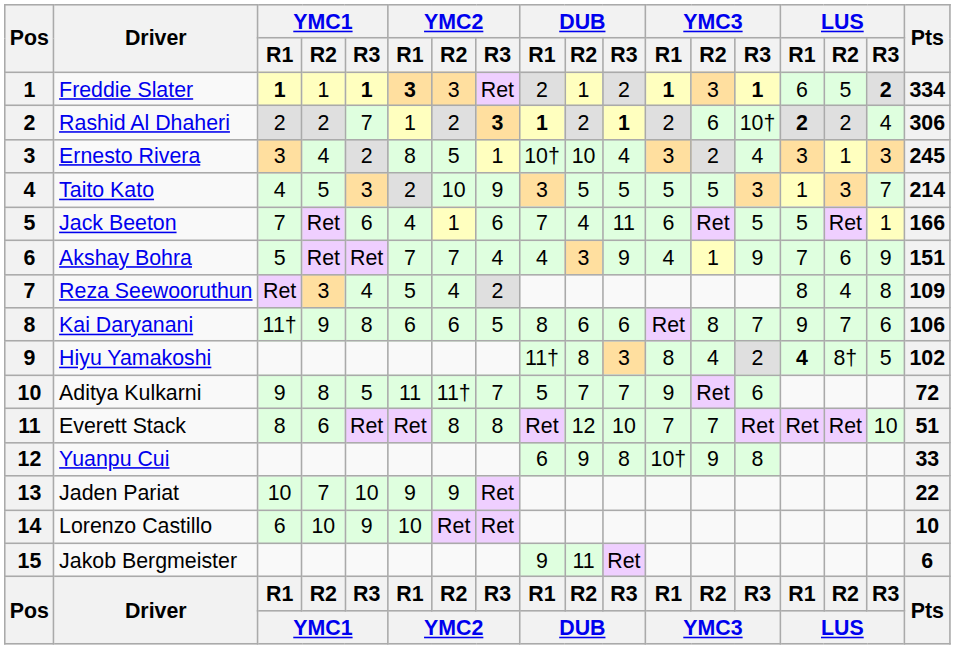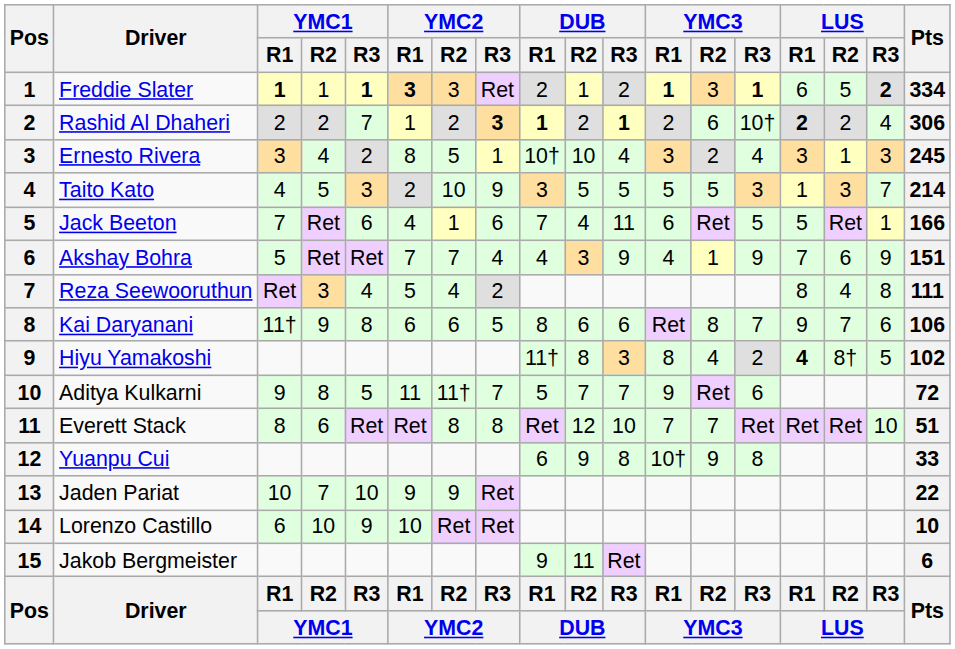 <table class="wikitable" style="font-size:85%; text-align:center">
 <tr>
 <th rowspan="2" valign="middle">Pos</th>
 <th rowspan="2" valign="middle">Driver</th>
 <th colspan="3"><a href='#'>YMC1</a><br></th>
 <th colspan="3"><a href='#'>YMC2</a><br></th>
 <th colspan="3"><a href='#'>DUB</a><br></th>
 <th colspan="3"><a href='#'>YMC3</a><br></th>
 <th colspan="3"><a href='#'>LUS</a><br></th>
 <th rowspan="2" valign="middle">Pts</th>
 </tr>
 <tr>
 <th>R1</th>
 <th>R2</th>
 <th>R3</th>
 <th>R1</th>
 <th>R2</th>
 <th>R3</th>
 <th>R1</th>
 <th>R2</th>
 <th>R3</th>
 <th>R1</th>
 <th>R2</th>
 <th>R3</th>
 <th>R1</th>
 <th>R2</th>
 <th>R3</th>
 </tr>
 <tr>
 <th>1</th>
 <td align="left"> <a href='#'>Freddie Slater</a></td>
 <td style="background:#FFFFBF;"><strong>1</strong></td>
 <td style="background:#FFFFBF;">1</td>
 <td style="background:#FFFFBF;"><strong>1</strong></td>
 <td style="background:#FFDF9F;"><strong>3</strong></td>
 <td style="background:#FFDF9F;">3</td>
 <td style="background:#EFCFFF;">Ret</td>
 <td style="background:#DFDFDF;">2</td>
 <td style="background:#FFFFBF;">1</td>
 <td style="background:#DFDFDF;">2</td>
 <td style="background:#FFFFBF;"><strong>1</strong></td>
 <td style="background:#FFDF9F;">3</td>
 <td style="background:#FFFFBF;"><strong>1</strong></td>
 <td style="background:#DFFFDF;">6</td>
 <td style="background:#DFFFDF;">5</td>
 <td style="background:#DFDFDF;"><strong>2</strong></td>
 <th>334</th>
 </tr>
 <tr>
 <th>2</th>
 <td align="left"> <a href='#'>Rashid Al Dhaheri</a></td>
 <td style="background:#DFDFDF;">2</td>
 <td style="background:#DFDFDF;">2</td>
 <td style="background:#DFFFDF;">7</td>
 <td style="background:#FFFFBF;">1</td>
 <td style="background:#DFDFDF;">2</td>
 <td style="background:#FFDF9F;"><strong>3</strong></td>
 <td style="background:#FFFFBF;"><strong>1</strong></td>
 <td style="background:#DFDFDF;">2</td>
 <td style="background:#FFFFBF;"><strong>1</strong></td>
 <td style="background:#DFDFDF;">2</td>
 <td style="background:#DFFFDF;">6</td>
 <td style="background:#DFFFDF;">10†</td>
 <td style="background:#DFDFDF;"><strong>2</strong></td>
 <td style="background:#DFDFDF;">2</td>
 <td style="background:#DFFFDF;">4</td>
 <th>306</th>
 </tr>
 <tr>
 <th>3</th>
 <td align="left"> <a href='#'>Ernesto Rivera</a></td>
 <td style="background:#FFDF9F;">3</td>
 <td style="background:#DFFFDF;">4</td>
 <td style="background:#DFDFDF;">2</td>
 <td style="background:#DFFFDF;">8</td>
 <td style="background:#DFFFDF;">5</td>
 <td style="background:#FFFFBF;">1</td>
 <td style="background:#DFFFDF;">10†</td>
 <td style="background:#DFFFDF;">10</td>
 <td style="background:#DFFFDF;">4</td>
 <td style="background:#FFDF9F;">3</td>
 <td style="background:#DFDFDF;">2</td>
 <td style="background:#DFFFDF;">4</td>
 <td style="background:#FFDF9F;">3</td>
 <td style="background:#FFFFBF;">1</td>
 <td style="background:#FFDF9F;">3</td>
 <th>245</th>
 </tr>
 <tr>
 <th>4</th>
 <td align="left"> <a href='#'>Taito Kato</a></td>
 <td style="background:#DFFFDF;">4</td>
 <td style="background:#DFFFDF;">5</td>
 <td style="background:#FFDF9F;">3</td>
 <td style="background:#DFDFDF;">2</td>
 <td style="background:#DFFFDF;">10</td>
 <td style="background:#DFFFDF;">9</td>
 <td style="background:#FFDF9F;">3</td>
 <td style="background:#DFFFDF;">5</td>
 <td style="background:#DFFFDF;">5</td>
 <td style="background:#DFFFDF;">5</td>
 <td style="background:#DFFFDF;">5</td>
 <td style="background:#FFDF9F;">3</td>
 <td style="background:#FFFFBF;">1</td>
 <td style="background:#FFDF9F;">3</td>
 <td style="background:#DFFFDF;">7</td>
 <th>214</th>
 </tr>
 <tr>
 <th>5</th>
 <td align="left"> <a href='#'>Jack Beeton</a></td>
 <td style="background:#DFFFDF;">7</td>
 <td style="background:#EFCFFF;">Ret</td>
 <td style="background:#DFFFDF;">6</td>
 <td style="background:#DFFFDF;">4</td>
 <td style="background:#FFFFBF;">1</td>
 <td style="background:#DFFFDF;">6</td>
 <td style="background:#DFFFDF;">7</td>
 <td style="background:#DFFFDF;">4</td>
 <td style="background:#DFFFDF;">11</td>
 <td style="background:#DFFFDF;">6</td>
 <td style="background:#EFCFFF;">Ret</td>
 <td style="background:#DFFFDF;">5</td>
 <td style="background:#DFFFDF;">5</td>
 <td style="background:#EFCFFF;">Ret</td>
 <td style="background:#FFFFBF;">1</td>
 <th>166</th>
 </tr>
 <tr>
 <th>6</th>
 <td align="left"> <a href='#'>Akshay Bohra</a></td>
 <td style="background:#DFFFDF;">5</td>
 <td style="background:#EFCFFF;">Ret</td>
 <td style="background:#EFCFFF;">Ret</td>
 <td style="background:#DFFFDF;">7</td>
 <td style="background:#DFFFDF;">7</td>
 <td style="background:#DFFFDF;">4</td>
 <td style="background:#DFFFDF;">4</td>
 <td style="background:#FFDF9F;">3</td>
 <td style="background:#DFFFDF;">9</td>
 <td style="background:#DFFFDF;">4</td>
 <td style="background:#FFFFBF;">1</td>
 <td style="background:#DFFFDF;">9</td>
 <td style="background:#DFFFDF;">7</td>
 <td style="background:#DFFFDF;">6</td>
 <td style="background:#DFFFDF;">9</td>
 <th>151</th>
 </tr>
 <tr>
 <th>7</th>
 <td align="left"> <a href='#'>Reza Seewooruthun</a></td>
 <td style="background:#EFCFFF;">Ret</td>
 <td style="background:#FFDF9F;">3</td>
 <td style="background:#DFFFDF;">4</td>
 <td style="background:#DFFFDF;">5</td>
 <td style="background:#DFFFDF;">4</td>
 <td style="background:#DFDFDF;">2</td>
 <td></td>
 <td></td>
 <td></td>
 <td></td>
 <td></td>
 <td></td>
 <td style="background:#DFFFDF;">8</td>
 <td style="background:#DFFFDF;">4</td>
 <td style="background:#DFFFDF;">8</td>
-<th>109</th>
+<th>111</th>
 </tr>
 <tr>
 <th>8</th>
 <td align="left"> <a href='#'>Kai Daryanani</a></td>
 <td style="background:#DFFFDF;">11†</td>
 <td style="background:#DFFFDF;">9</td>
 <td style="background:#DFFFDF;">8</td>
 <td style="background:#DFFFDF;">6</td>
 <td style="background:#DFFFDF;">6</td>
 <td style="background:#DFFFDF;">5</td>
 <td style="background:#DFFFDF;">8</td>
 <td style="background:#DFFFDF;">6</td>
 <td style="background:#DFFFDF;">6</td>
 <td style="background:#EFCFFF;">Ret</td>
 <td style="background:#DFFFDF;">8</td>
 <td style="background:#DFFFDF;">7</td>
 <td style="background:#DFFFDF;">9</td>
 <td style="background:#DFFFDF;">7</td>
 <td style="background:#DFFFDF;">6</td>
 <th>106</th>
 </tr>
 <tr>
 <th>9</th>
 <td align="left"> <a href='#'>Hiyu Yamakoshi</a></td>
 <td></td>
 <td></td>
 <td></td>
 <td></td>
 <td></td>
 <td></td>
 <td style="background:#DFFFDF;">11†</td>
 <td style="background:#DFFFDF;">8</td>
 <td style="background:#FFDF9F;">3</td>
 <td style="background:#DFFFDF;">8</td>
 <td style="background:#DFFFDF;">4</td>
 <td style="background:#DFDFDF;">2</td>
 <td style="background:#DFFFDF;"><strong>4</strong></td>
 <td style="background:#DFFFDF;">8†</td>
 <td style="background:#DFFFDF;">5</td>
 <th>102</th>
 </tr>
 <tr>
 <th>10</th>
 <td align="left"> Aditya Kulkarni</td>
 <td style="background:#DFFFDF;">9</td>
 <td style="background:#DFFFDF;">8</td>
 <td style="background:#DFFFDF;">5</td>
 <td style="background:#DFFFDF;">11</td>
 <td style="background:#DFFFDF;">11†</td>
 <td style="background:#DFFFDF;">7</td>
 <td style="background:#DFFFDF;">5</td>
 <td style="background:#DFFFDF;">7</td>
 <td style="background:#DFFFDF;">7</td>
 <td style="background:#DFFFDF;">9</td>
 <td style="background:#EFCFFF;">Ret</td>
 <td style="background:#DFFFDF;">6</td>
 <td></td>
 <td></td>
 <td></td>
 <th>72</th>
 </tr>
 <tr>
 <th>11</th>
 <td align="left"> Everett Stack</td>
 <td style="background:#DFFFDF;">8</td>
 <td style="background:#DFFFDF;">6</td>
 <td style="background:#EFCFFF;">Ret</td>
 <td style="background:#EFCFFF;">Ret</td>
 <td style="background:#DFFFDF;">8</td>
 <td style="background:#DFFFDF;">8</td>
 <td style="background:#EFCFFF;">Ret</td>
 <td style="background:#DFFFDF;">12</td>
 <td style="background:#DFFFDF;">10</td>
 <td style="background:#DFFFDF;">7</td>
 <td style="background:#DFFFDF;">7</td>
 <td style="background:#EFCFFF;">Ret</td>
 <td style="background:#EFCFFF;">Ret</td>
 <td style="background:#EFCFFF;">Ret</td>
 <td style="background:#DFFFDF;">10</td>
 <th>51</th>
 </tr>
 <tr>
 <th>12</th>
 <td align="left"> <a href='#'>Yuanpu Cui</a></td>
 <td></td>
 <td></td>
 <td></td>
 <td></td>
 <td></td>
 <td></td>
 <td style="background:#DFFFDF;">6</td>
 <td style="background:#DFFFDF;">9</td>
 <td style="background:#DFFFDF;">8</td>
 <td style="background:#DFFFDF;">10†</td>
 <td style="background:#DFFFDF;">9</td>
 <td style="background:#DFFFDF;">8</td>
 <td></td>
 <td></td>
 <td></td>
 <th>33</th>
 </tr>
 <tr>
 <th>13</th>
 <td align="left"> Jaden Pariat</td>
 <td style="background:#DFFFDF;">10</td>
 <td style="background:#DFFFDF;">7</td>
 <td style="background:#DFFFDF;">10</td>
 <td style="background:#DFFFDF;">9</td>
 <td style="background:#DFFFDF;">9</td>
 <td style="background:#EFCFFF;">Ret</td>
 <td></td>
 <td></td>
 <td></td>
 <td></td>
 <td></td>
 <td></td>
 <td></td>
 <td></td>
 <td></td>
 <th>22</th>
 </tr>
 <tr>
 <th>14</th>
 <td align="left"> Lorenzo Castillo</td>
 <td style="background:#DFFFDF;">6</td>
 <td style="background:#DFFFDF;">10</td>
 <td style="background:#DFFFDF;">9</td>
 <td style="background:#DFFFDF;">10</td>
 <td style="background:#EFCFFF;">Ret</td>
 <td style="background:#EFCFFF;">Ret</td>
 <td></td>
 <td></td>
 <td></td>
 <td></td>
 <td></td>
 <td></td>
 <td></td>
 <td></td>
 <td></td>
 <th>10</th>
 </tr>
 <tr>
 <th>15</th>
 <td align="left"> Jakob Bergmeister</td>
 <td></td>
 <td></td>
 <td></td>
 <td></td>
 <td></td>
 <td></td>
 <td style="background:#DFFFDF;">9</td>
 <td style="background:#DFFFDF;">11</td>
 <td style="background:#EFCFFF;">Ret</td>
 <td></td>
 <td></td>
 <td></td>
 <td></td>
 <td></td>
 <td></td>
 <th>6</th>
 </tr>
 <tr>
 <th rowspan="2">Pos</th>
 <th rowspan="2">Driver</th>
 <th>R1</th>
 <th>R2</th>
 <th>R3</th>
 <th>R1</th>
 <th>R2</th>
 <th>R3</th>
 <th>R1</th>
 <th>R2</th>
 <th>R3</th>
 <th>R1</th>
 <th>R2</th>
 <th>R3</th>
 <th>R1</th>
 <th>R2</th>
 <th>R3</th>
 <th rowspan="2">Pts</th>
 </tr>
 <tr valign="top">
 <th colspan="3"><a href='#'>YMC1</a><br></th>
 <th colspan="3"><a href='#'>YMC2</a><br></th>
 <th colspan="3"><a href='#'>DUB</a><br></th>
 <th colspan="3"><a href='#'>YMC3</a><br></th>
 <th colspan="3"><a href='#'>LUS</a><br></th>
 </tr>
 </table>
